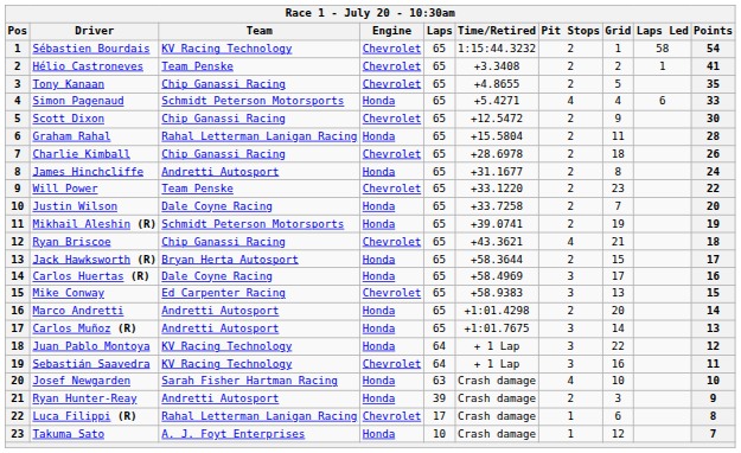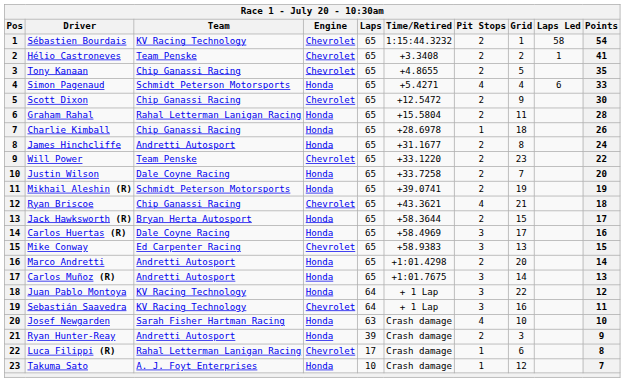 <table class="wikitable" " style="font-size:95%">
 <tr>
 <th colspan=10>Race 1 - July 20 - 10:30am</th>
 </tr>
 <tr>
 <th>Pos</th>
 <th>Driver</th>
 <th>Team</th>
 <th>Engine</th>
 <th>Laps</th>
 <th>Time/Retired</th>
 <th>Pit Stops</th>
 <th>Grid</th>
 <th>Laps Led</th>
 <th>Points</th>
 </tr>
 <tr>
 <th>1</th>
 <td> <a href='#'>Sébastien Bourdais</a></td>
 <td><a href='#'>KV Racing Technology</a></td>
 <td><a href='#'>Chevrolet</a></td>
 <td align="center">65</td>
 <td align="center">1:15:44.3232</td>
 <td align="center">2</td>
 <td align="center">1</td>
 <td align="center">58</td>
 <th>54</th>
 </tr>
 <tr>
 <th>2</th>
 <td> <a href='#'>Hélio Castroneves</a></td>
 <td><a href='#'>Team Penske</a></td>
 <td><a href='#'>Chevrolet</a></td>
 <td align="center">65</td>
 <td align="center">+3.3408</td>
 <td align="center">2</td>
 <td align="center">2</td>
 <td align="center">1</td>
 <th>41</th>
 </tr>
 <tr>
 <th>3</th>
 <td> <a href='#'>Tony Kanaan</a></td>
 <td><a href='#'>Chip Ganassi Racing</a></td>
 <td><a href='#'>Chevrolet</a></td>
 <td align="center">65</td>
 <td align="center">+4.8655</td>
 <td align="center">2</td>
 <td align="center">5</td>
 <td></td>
 <th>35</th>
 </tr>
 <tr>
 <th>4</th>
 <td> <a href='#'>Simon Pagenaud</a></td>
 <td><a href='#'>Schmidt Peterson Motorsports</a></td>
 <td><a href='#'>Honda</a></td>
 <td align="center">65</td>
 <td align="center">+5.4271</td>
 <td align="center">4</td>
 <td align="center">4</td>
 <td align="center">6</td>
 <th>33</th>
 </tr>
 <tr>
 <th>5</th>
 <td> <a href='#'>Scott Dixon</a></td>
 <td><a href='#'>Chip Ganassi Racing</a></td>
 <td><a href='#'>Chevrolet</a></td>
 <td align="center">65</td>
 <td align="center">+12.5472</td>
 <td align="center">2</td>
 <td align="center">9</td>
 <td></td>
 <th>30</th>
 </tr>
 <tr>
 <th>6</th>
 <td> <a href='#'>Graham Rahal</a></td>
 <td><a href='#'>Rahal Letterman Lanigan Racing</a></td>
 <td><a href='#'>Honda</a></td>
 <td align="center">65</td>
 <td align="center">+15.5804</td>
 <td align="center">2</td>
 <td align="center">11</td>
 <td></td>
 <th>28</th>
 </tr>
 <tr>
 <th>7</th>
 <td> <a href='#'>Charlie Kimball</a></td>
 <td><a href='#'>Chip Ganassi Racing</a></td>
-<td><a href='#'>Chevrolet</a></td>
+<td><a href='#'>Honda</a></td>
 <td align="center">65</td>
 <td align="center">+28.6978</td>
-<td align="center">2</td>
+<td align="center">1</td>
 <td align="center">18</td>
 <td></td>
 <th>26</th>
 </tr>
 <tr>
 <th>8</th>
 <td> <a href='#'>James Hinchcliffe</a></td>
 <td><a href='#'>Andretti Autosport</a></td>
 <td><a href='#'>Honda</a></td>
 <td align="center">65</td>
 <td align="center">+31.1677</td>
 <td align="center">2</td>
 <td align="center">8</td>
 <td></td>
 <th>24</th>
 </tr>
 <tr>
 <th>9</th>
 <td> <a href='#'>Will Power</a></td>
 <td><a href='#'>Team Penske</a></td>
 <td><a href='#'>Chevrolet</a></td>
 <td align="center">65</td>
 <td align="center">+33.1220</td>
 <td align="center">2</td>
 <td align="center">23</td>
 <td></td>
 <th>22</th>
 </tr>
 <tr>
 <th>10</th>
 <td> <a href='#'>Justin Wilson</a></td>
 <td><a href='#'>Dale Coyne Racing</a></td>
 <td><a href='#'>Honda</a></td>
 <td align="center">65</td>
 <td align="center">+33.7258</td>
 <td align="center">2</td>
 <td align="center">7</td>
 <td></td>
 <th>20</th>
 </tr>
 <tr>
 <th>11</th>
 <td> <a href='#'>Mikhail Aleshin</a> <strong>(R)</strong></td>
 <td><a href='#'>Schmidt Peterson Motorsports</a></td>
 <td><a href='#'>Honda</a></td>
 <td align="center">65</td>
 <td align="center">+39.0741</td>
 <td align="center">2</td>
 <td align="center">19</td>
 <td></td>
 <th>19</th>
 </tr>
 <tr>
 <th>12</th>
 <td> <a href='#'>Ryan Briscoe</a></td>
 <td><a href='#'>Chip Ganassi Racing</a></td>
 <td><a href='#'>Chevrolet</a></td>
 <td align="center">65</td>
 <td align="center">+43.3621</td>
 <td align="center">4</td>
 <td align="center">21</td>
 <td></td>
 <th>18</th>
 </tr>
 <tr>
 <th>13</th>
 <td> <a href='#'>Jack Hawksworth</a> <strong>(R)</strong></td>
 <td><a href='#'>Bryan Herta Autosport</a></td>
 <td><a href='#'>Honda</a></td>
 <td align="center">65</td>
 <td align="center">+58.3644</td>
 <td align="center">2</td>
 <td align="center">15</td>
 <td></td>
 <th>17</th>
 </tr>
 <tr>
 <th>14</th>
 <td> <a href='#'>Carlos Huertas</a> <strong>(R)</strong></td>
 <td><a href='#'>Dale Coyne Racing</a></td>
 <td><a href='#'>Honda</a></td>
 <td align="center">65</td>
 <td align="center">+58.4969</td>
 <td align="center">3</td>
 <td align="center">17</td>
 <td></td>
 <th>16</th>
 </tr>
 <tr>
 <th>15</th>
 <td> <a href='#'>Mike Conway</a></td>
 <td><a href='#'>Ed Carpenter Racing</a></td>
 <td><a href='#'>Chevrolet</a></td>
 <td align="center">65</td>
 <td align="center">+58.9383</td>
 <td align="center">3</td>
 <td align="center">13</td>
 <td></td>
 <th>15</th>
 </tr>
 <tr>
 <th>16</th>
 <td> <a href='#'>Marco Andretti</a></td>
 <td><a href='#'>Andretti Autosport</a></td>
 <td><a href='#'>Honda</a></td>
 <td align="center">65</td>
 <td align="center">+1:01.4298</td>
 <td align="center">2</td>
 <td align="center">20</td>
 <td></td>
 <th>14</th>
 </tr>
 <tr>
 <th>17</th>
 <td> <a href='#'>Carlos Muñoz</a> <strong>(R)</strong></td>
 <td><a href='#'>Andretti Autosport</a></td>
 <td><a href='#'>Honda</a></td>
 <td align="center">65</td>
 <td align="center">+1:01.7675</td>
 <td align="center">3</td>
 <td align="center">14</td>
 <td></td>
 <th>13</th>
 </tr>
 <tr>
 <th>18</th>
 <td> <a href='#'>Juan Pablo Montoya</a></td>
 <td><a href='#'>KV Racing Technology</a></td>
 <td><a href='#'>Honda</a></td>
 <td align="center">64</td>
 <td align="center">+ 1 Lap</td>
 <td align="center">3</td>
 <td align="center">22</td>
 <td></td>
 <th>12</th>
 </tr>
 <tr>
 <th>19</th>
 <td> <a href='#'>Sebastián Saavedra</a></td>
 <td><a href='#'>KV Racing Technology</a></td>
 <td><a href='#'>Chevrolet</a></td>
 <td align="center">64</td>
 <td align="center">+ 1 Lap</td>
 <td align="center">3</td>
 <td align="center">16</td>
 <td></td>
 <th>11</th>
 </tr>
 <tr>
 <th>20</th>
 <td> <a href='#'>Josef Newgarden</a></td>
 <td><a href='#'>Sarah Fisher Hartman Racing</a></td>
 <td><a href='#'>Honda</a></td>
 <td align="center">63</td>
 <td align="center">Crash damage</td>
 <td align="center">4</td>
 <td align="center">10</td>
 <td></td>
 <th>10</th>
 </tr>
 <tr>
 <th>21</th>
 <td> <a href='#'>Ryan Hunter-Reay</a></td>
 <td><a href='#'>Andretti Autosport</a></td>
 <td><a href='#'>Honda</a></td>
 <td align="center">39</td>
 <td align="center">Crash damage</td>
 <td align="center">2</td>
 <td align="center">3</td>
 <td></td>
 <th>9</th>
 </tr>
 <tr>
 <th>22</th>
 <td> <a href='#'>Luca Filippi</a> <strong>(R)</strong></td>
 <td><a href='#'>Rahal Letterman Lanigan Racing</a></td>
 <td><a href='#'>Chevrolet</a></td>
 <td align="center">17</td>
 <td align="center">Crash damage</td>
 <td align="center">1</td>
 <td align="center">6</td>
 <td></td>
 <th>8</th>
 </tr>
 <tr>
 <th>23</th>
 <td> <a href='#'>Takuma Sato</a></td>
 <td><a href='#'>A. J. Foyt Enterprises</a></td>
 <td><a href='#'>Honda</a></td>
 <td align="center">10</td>
 <td align="center">Crash damage</td>
 <td align="center">1</td>
 <td align="center">12</td>
 <td></td>
 <th>7</th>
 </tr>
 <tr>
 <th colspan=10></th>
 </tr>
 </table>
